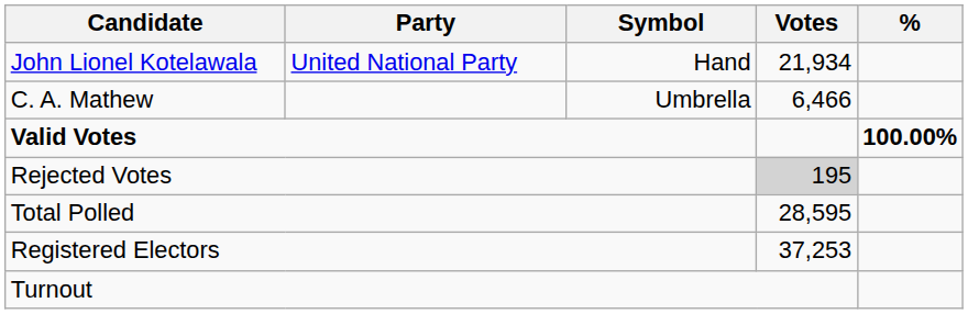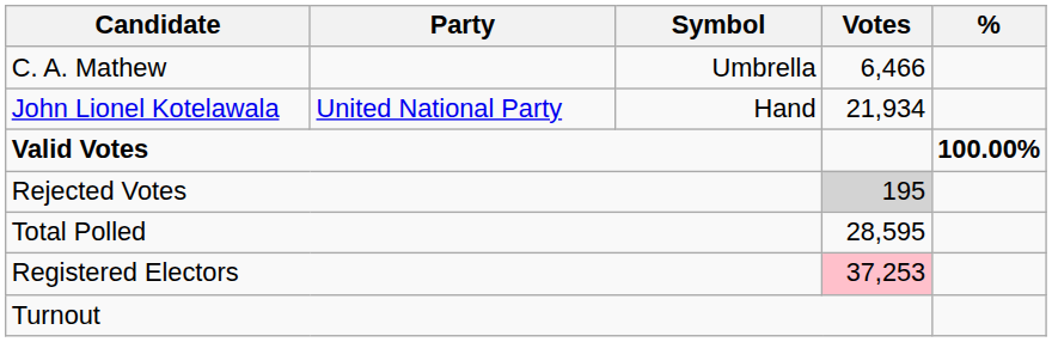 <table class="wikitable" border="1" style="text-align:right;">
 <tr>
 <th align=left width="180">Candidate</th>
 <th align=left width="180">Party</th>
 <th align=left width="120">Symbol</th>
 <th align=left width="60">Votes</th>
 <th align=left width="60">%</th>
 </tr>
 <tr>
+<td align=left>C. A. Mathew</td>
+<td align=left></td>
+<td>Umbrella</td>
+<td>6,466</td>
+<td></td>
+</tr>
+<tr>
 <td align=left><a href='#'>John Lionel Kotelawala</a></td>
 <td align=left><a href='#'>United National Party</a></td>
 <td>Hand</td>
 <td>21,934</td>
-<td></td>
-</tr>
-<tr>
-<td align=left>C. A. Mathew</td>
-<td align=left></td>
-<td>Umbrella</td>
-<td>6,466</td>
 <td></td>
 </tr>
 <tr>
 <td align=left colspan=3><strong>Valid Votes</strong></td>
 <td><strong> </strong></td>
 <td><strong>100.00%</strong></td>
 </tr>
 <tr>
 <td align=left colspan=3>Rejected Votes</td>
 <td style="background: lightgrey;">195</td>
 <td></td>
 </tr>
 <tr>
 <td align=left colspan=3>Total Polled</td>
 <td>28,595</td>
 <td></td>
 </tr>
 <tr>
 <td align=left colspan=3>Registered Electors</td>
-<td>37,253</td>
+<td style="background: pink;">37,253</td>
 <td></td>
 </tr>
 <tr>
 <td align=left colspan=4>Turnout</td>
 <td></td>
 </tr>
 </table>
